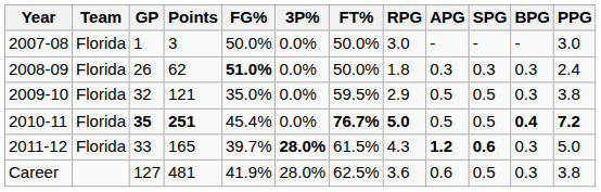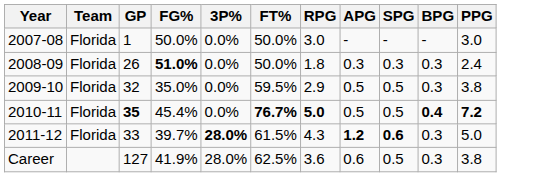 <table class="wikitable">
 <tr>
 <th>Year</th>
 <th>Team</th>
 <th>GP</th>
-<th>Points</th>
 <th>FG%</th>
 <th>3P%</th>
 <th>FT%</th>
 <th>RPG</th>
 <th>APG</th>
 <th>SPG</th>
 <th>BPG</th>
 <th>PPG</th>
 </tr>
 <tr>
 <td>2007-08</td>
 <td>Florida</td>
 <td>1</td>
-<td>3</td>
 <td>50.0%</td>
 <td>0.0%</td>
 <td>50.0%</td>
 <td>3.0</td>
 <td>-</td>
 <td>-</td>
 <td>-</td>
 <td>3.0</td>
 </tr>
 <tr>
 <td>2008-09</td>
 <td>Florida</td>
 <td>26</td>
-<td>62</td>
 <td><strong>51.0%</strong></td>
 <td>0.0%</td>
 <td>50.0%</td>
 <td>1.8</td>
 <td>0.3</td>
 <td>0.3</td>
 <td>0.3</td>
 <td>2.4</td>
 </tr>
 <tr>
 <td>2009-10</td>
 <td>Florida</td>
 <td>32</td>
-<td>121</td>
 <td>35.0%</td>
 <td>0.0%</td>
 <td>59.5%</td>
 <td>2.9</td>
 <td>0.5</td>
 <td>0.5</td>
 <td>0.3</td>
 <td>3.8</td>
 </tr>
 <tr>
 <td>2010-11</td>
 <td>Florida</td>
 <td><strong>35</strong></td>
-<td><strong>251</strong></td>
 <td>45.4%</td>
 <td>0.0%</td>
 <td><strong>76.7%</strong></td>
 <td><strong>5.0</strong></td>
 <td>0.5</td>
 <td>0.5</td>
 <td><strong>0.4</strong></td>
 <td><strong>7.2</strong></td>
 </tr>
 <tr>
 <td>2011-12</td>
 <td>Florida</td>
 <td>33</td>
-<td>165</td>
 <td>39.7%</td>
 <td><strong>28.0%</strong></td>
 <td>61.5%</td>
 <td>4.3</td>
 <td><strong>1.2</strong></td>
 <td><strong>0.6</strong></td>
 <td>0.3</td>
 <td>5.0</td>
 </tr>
 <tr>
 <td>Career</td>
 <td></td>
 <td>127</td>
-<td>481</td>
 <td>41.9%</td>
 <td>28.0%</td>
 <td>62.5%</td>
 <td>3.6</td>
 <td>0.6</td>
 <td>0.5</td>
 <td>0.3</td>
 <td>3.8</td>
 </tr>
 </table>
